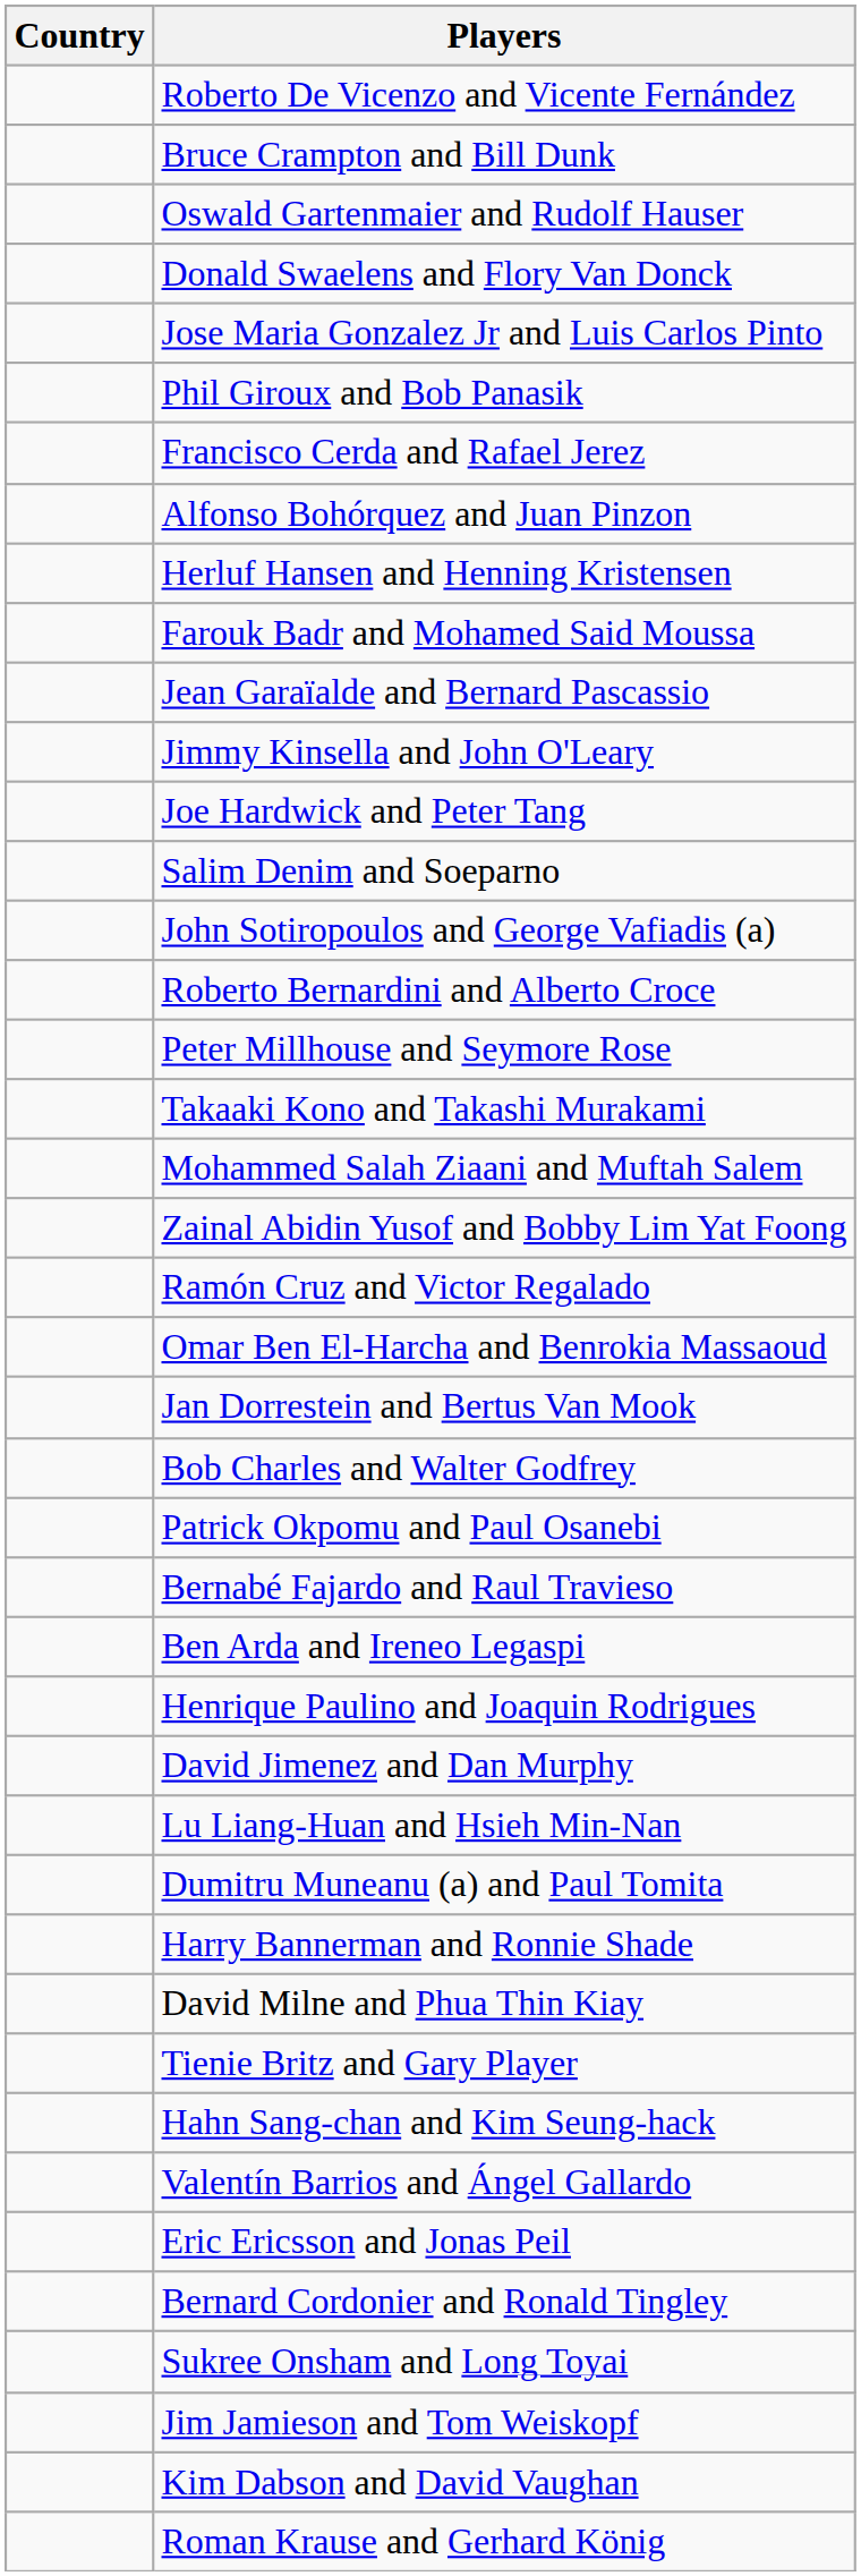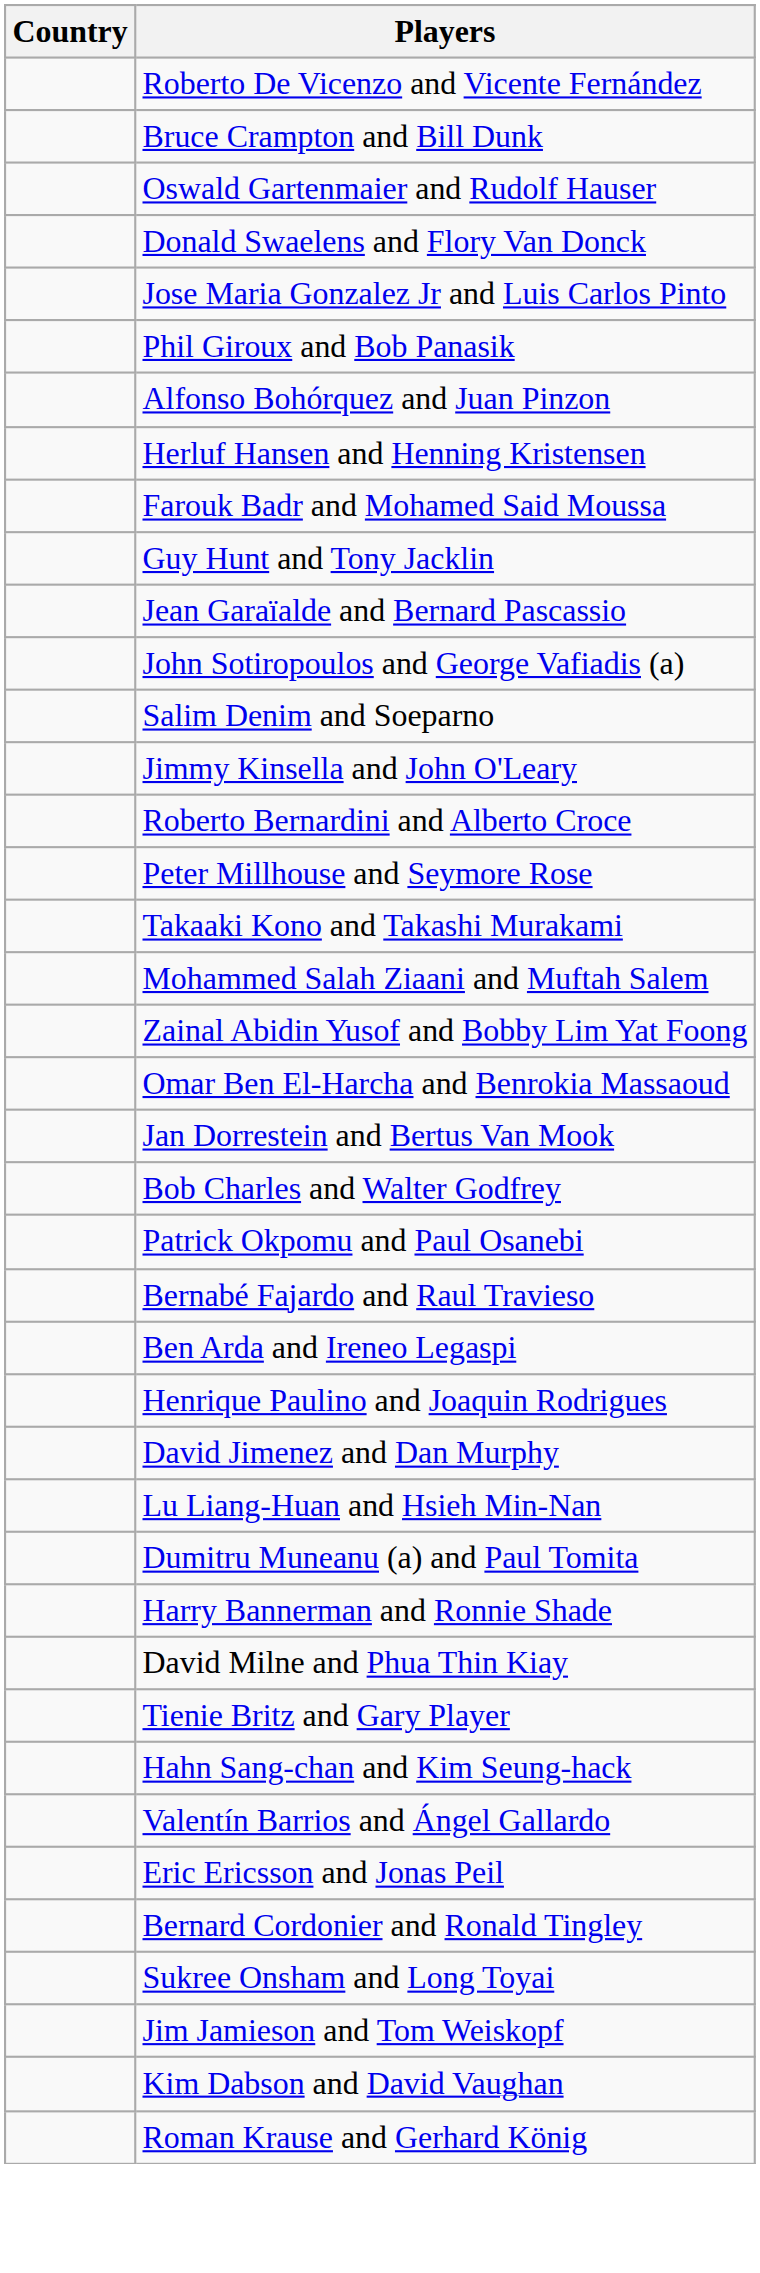 <table class="wikitable" style="font-size:95%;">
 <tr>
 <th>Country</th>
 <th>Players</th>
 </tr>
 <tr>
 <td></td>
 <td><a href='#'>Roberto De Vicenzo</a> and <a href='#'>Vicente Fernández</a></td>
 </tr>
 <tr>
 <td></td>
 <td><a href='#'>Bruce Crampton</a> and <a href='#'>Bill Dunk</a></td>
 </tr>
 <tr>
 <td></td>
 <td><a href='#'>Oswald Gartenmaier</a> and <a href='#'>Rudolf Hauser</a></td>
 </tr>
 <tr>
 <td></td>
 <td><a href='#'>Donald Swaelens</a> and <a href='#'>Flory Van Donck</a></td>
 </tr>
 <tr>
 <td></td>
 <td><a href='#'>Jose Maria Gonzalez Jr</a> and <a href='#'>Luis Carlos Pinto</a></td>
 </tr>
 <tr>
 <td></td>
 <td><a href='#'>Phil Giroux</a> and <a href='#'>Bob Panasik</a></td>
 </tr>
 <tr>
 <td></td>
-<td><a href='#'>Francisco Cerda</a> and <a href='#'>Rafael Jerez</a></td>
-</tr>
-<tr>
-<td></td>
 <td><a href='#'>Alfonso Bohórquez</a> and <a href='#'>Juan Pinzon</a></td>
 </tr>
 <tr>
 <td></td>
 <td><a href='#'>Herluf Hansen</a> and <a href='#'>Henning Kristensen</a></td>
 </tr>
 <tr>
 <td></td>
 <td><a href='#'>Farouk Badr</a> and <a href='#'>Mohamed Said Moussa</a></td>
 </tr>
 <tr>
 <td></td>
+<td><a href='#'>Guy Hunt</a> and <a href='#'>Tony Jacklin</a></td>
+</tr>
+<tr>
+<td></td>
 <td><a href='#'>Jean Garaïalde</a> and <a href='#'>Bernard Pascassio</a></td>
 </tr>
 <tr>
 <td></td>
-<td><a href='#'>Jimmy Kinsella</a> and <a href='#'>John O'Leary</a></td>
-</tr>
-<tr>
-<td></td>
-<td><a href='#'>Joe Hardwick</a> and <a href='#'>Peter Tang</a></td>
+<td><a href='#'>John Sotiropoulos</a> and <a href='#'>George Vafiadis</a> (a)</td>
 </tr>
 <tr>
 <td></td>
 <td><a href='#'>Salim Denim</a> and Soeparno</td>
 </tr>
 <tr>
 <td></td>
-<td><a href='#'>John Sotiropoulos</a> and <a href='#'>George Vafiadis</a> (a)</td>
+<td><a href='#'>Jimmy Kinsella</a> and <a href='#'>John O'Leary</a></td>
 </tr>
 <tr>
 <td></td>
 <td><a href='#'>Roberto Bernardini</a> and <a href='#'>Alberto Croce</a></td>
 </tr>
 <tr>
 <td></td>
 <td><a href='#'>Peter Millhouse</a> and <a href='#'>Seymore Rose</a></td>
 </tr>
 <tr>
 <td></td>
 <td><a href='#'>Takaaki Kono</a> and <a href='#'>Takashi Murakami</a></td>
 </tr>
 <tr>
 <td></td>
 <td><a href='#'>Mohammed Salah Ziaani</a> and <a href='#'>Muftah Salem</a></td>
 </tr>
 <tr>
 <td></td>
 <td><a href='#'>Zainal Abidin Yusof</a> and <a href='#'>Bobby Lim Yat Foong</a></td>
-</tr>
-<tr>
-<td></td>
-<td><a href='#'>Ramón Cruz</a> and <a href='#'>Victor Regalado</a></td>
 </tr>
 <tr>
 <td></td>
 <td><a href='#'>Omar Ben El-Harcha</a> and <a href='#'>Benrokia Massaoud</a></td>
 </tr>
 <tr>
 <td></td>
 <td><a href='#'>Jan Dorrestein</a> and <a href='#'>Bertus Van Mook</a></td>
 </tr>
 <tr>
 <td></td>
 <td><a href='#'>Bob Charles</a> and <a href='#'>Walter Godfrey</a></td>
 </tr>
 <tr>
 <td></td>
 <td><a href='#'>Patrick Okpomu</a> and <a href='#'>Paul Osanebi</a></td>
 </tr>
 <tr>
 <td></td>
 <td><a href='#'>Bernabé Fajardo</a> and <a href='#'>Raul Travieso</a></td>
 </tr>
 <tr>
 <td></td>
 <td><a href='#'>Ben Arda</a> and <a href='#'>Ireneo Legaspi</a></td>
 </tr>
 <tr>
 <td></td>
 <td><a href='#'>Henrique Paulino</a> and <a href='#'>Joaquin Rodrigues</a></td>
 </tr>
 <tr>
 <td></td>
 <td><a href='#'>David Jimenez</a> and <a href='#'>Dan Murphy</a></td>
 </tr>
 <tr>
 <td></td>
 <td><a href='#'>Lu Liang-Huan</a> and <a href='#'>Hsieh Min-Nan</a></td>
 </tr>
 <tr>
 <td></td>
 <td><a href='#'>Dumitru Muneanu</a> (a) and <a href='#'>Paul Tomita</a></td>
 </tr>
 <tr>
 <td></td>
 <td><a href='#'>Harry Bannerman</a> and <a href='#'>Ronnie Shade</a></td>
 </tr>
 <tr>
 <td></td>
 <td>David Milne and <a href='#'>Phua Thin Kiay</a></td>
 </tr>
 <tr>
 <td></td>
 <td><a href='#'>Tienie Britz</a> and <a href='#'>Gary Player</a></td>
 </tr>
 <tr>
 <td></td>
 <td><a href='#'>Hahn Sang-chan</a> and <a href='#'>Kim Seung-hack</a></td>
 </tr>
 <tr>
 <td></td>
 <td><a href='#'>Valentín Barrios</a> and <a href='#'>Ángel Gallardo</a></td>
 </tr>
 <tr>
 <td></td>
 <td><a href='#'>Eric Ericsson</a> and <a href='#'>Jonas Peil</a></td>
 </tr>
 <tr>
 <td></td>
 <td><a href='#'>Bernard Cordonier</a> and <a href='#'>Ronald Tingley</a></td>
 </tr>
 <tr>
 <td></td>
 <td><a href='#'>Sukree Onsham</a> and <a href='#'>Long Toyai</a></td>
 </tr>
 <tr>
 <td></td>
 <td><a href='#'>Jim Jamieson</a> and <a href='#'>Tom Weiskopf</a></td>
 </tr>
 <tr>
 <td></td>
 <td><a href='#'>Kim Dabson</a> and <a href='#'>David Vaughan</a></td>
 </tr>
 <tr>
 <td></td>
 <td><a href='#'>Roman Krause</a> and <a href='#'>Gerhard König</a></td>
 </tr>
 </table>
